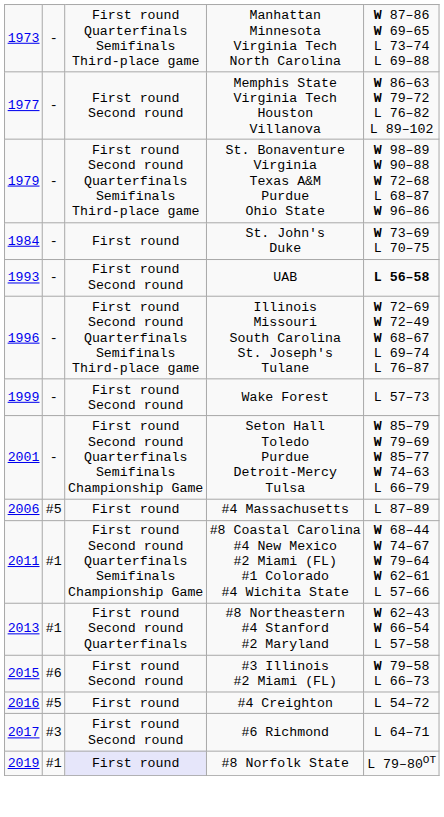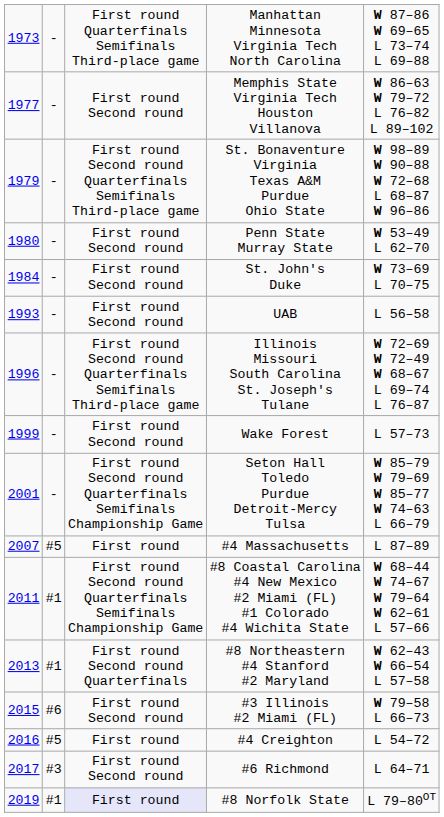 <table class="wikitable">
 <tr align="center">
 <td><a href='#'>1973</a></td>
 <td>-</td>
 <td>First round <br>Quarterfinals <br>Semifinals <br>Third-place game</td>
 <td>Manhattan <br>Minnesota <br>Virginia Tech <br>North Carolina</td>
 <td><strong>W</strong> 87–86 <br><strong>W</strong> 69–65 <br>L 73–74 <br>L 69–88</td>
 </tr>
 <tr style="text-align:center;">
 <td><a href='#'>1977</a></td>
 <td>-</td>
 <td>First round <br>Second round</td>
 <td>Memphis State <br>Virginia Tech <br>Houston <br>Villanova</td>
 <td><strong>W</strong> 86–63 <br><strong>W</strong> 79–72 <br>L 76–82 <br>L 89–102</td>
 </tr>
 <tr style="text-align:center;">
 <td><a href='#'>1979</a></td>
 <td>-</td>
 <td>First round <br>Second round <br>Quarterfinals <br>Semifinals <br>Third-place game</td>
 <td>St. Bonaventure <br>Virginia <br>Texas A&M <br>Purdue <br>Ohio State</td>
 <td><strong>W</strong> 98–89 <br><strong>W</strong> 90–88 <br><strong>W</strong> 72–68 <br>L 68–87 <br><strong>W</strong> 96–86</td>
 </tr>
 <tr style="text-align:center;">
+<td><a href='#'>1980</a></td>
+<td>-</td>
+<td>First round <br>Second round</td>
+<td>Penn State <br>Murray State</td>
+<td><strong>W</strong> 53–49 <br>L 62–70</td>
+</tr>
+<tr style="text-align:center;">
 <td><a href='#'>1984</a></td>
 <td>-</td>
-<td>First round</td>
+<td>First round <br>Second round</td>
 <td>St. John's <br>Duke</td>
 <td><strong>W</strong> 73–69 <br>L 70–75</td>
 </tr>
 <tr style="text-align:center;">
 <td><a href='#'>1993</a></td>
 <td>-</td>
 <td>First round <br>Second round</td>
 <td>UAB</td>
-<td><strong>L 56–58</strong></td>
+<td>L 56–58</td>
 </tr>
 <tr style="text-align:center;">
 <td><a href='#'>1996</a></td>
 <td>-</td>
 <td>First round <br>Second round <br>Quarterfinals <br>Semifinals <br>Third-place game</td>
 <td>Illinois <br>Missouri <br>South Carolina <br>St. Joseph's <br>Tulane</td>
 <td><strong>W</strong> 72–69 <br><strong>W</strong> 72–49 <br><strong>W</strong> 68–67 <br>L 69–74 <br>L 76–87</td>
 </tr>
 <tr style="text-align:center;">
 <td><a href='#'>1999</a></td>
 <td>-</td>
 <td>First round <br>Second round</td>
 <td>Wake Forest</td>
 <td>L 57–73</td>
 </tr>
 <tr style="text-align:center;">
 <td><a href='#'>2001</a></td>
 <td>-</td>
 <td>First round <br>Second round <br>Quarterfinals <br>Semifinals <br>Championship Game</td>
 <td>Seton Hall <br>Toledo <br>Purdue <br>Detroit-Mercy <br>Tulsa</td>
 <td><strong>W</strong> 85–79 <br><strong>W</strong> 79–69 <br><strong>W</strong> 85–77 <br><strong>W</strong> 74–63 <br>L 66–79</td>
 </tr>
 <tr style="text-align:center;">
-<td><a href='#'>2006</a></td>
+<td><a href='#'>2007</a></td>
 <td>#5</td>
 <td>First round</td>
 <td>#4 Massachusetts</td>
 <td>L 87–89</td>
 </tr>
 <tr style="text-align:center;">
 <td><a href='#'>2011</a></td>
 <td>#1</td>
 <td>First round <br>Second round <br>Quarterfinals <br>Semifinals <br>Championship Game</td>
 <td>#8 Coastal Carolina <br>#4 New Mexico <br>#2 Miami (FL) <br>#1 Colorado <br>#4 Wichita State</td>
 <td><strong>W</strong> 68–44 <br><strong>W</strong> 74–67 <br><strong>W</strong> 79–64 <br><strong>W</strong> 62–61 <br>L 57–66</td>
 </tr>
 <tr style="text-align:center;">
 <td><a href='#'>2013</a></td>
 <td>#1</td>
 <td>First round <br>Second round <br>Quarterfinals</td>
 <td>#8 Northeastern <br>#4 Stanford <br>#2 Maryland</td>
 <td><strong>W</strong> 62–43 <br><strong>W</strong> 66–54 <br>L 57–58</td>
 </tr>
 <tr style="text-align:center;">
 <td><a href='#'>2015</a></td>
 <td>#6</td>
 <td>First round <br>Second round</td>
 <td>#3 Illinois <br>#2 Miami (FL)</td>
 <td><strong>W</strong> 79–58 <br>L 66–73</td>
 </tr>
 <tr style="text-align:center;">
 <td><a href='#'>2016</a></td>
 <td>#5</td>
 <td>First round</td>
 <td>#4 Creighton</td>
 <td>L 54–72</td>
 </tr>
 <tr style="text-align:center;">
 <td><a href='#'>2017</a></td>
 <td>#3</td>
 <td>First round <br>Second round</td>
 <td>#6 Richmond</td>
 <td>L 64–71</td>
 </tr>
 <tr style="text-align:center;">
 <td><a href='#'>2019</a></td>
 <td>#1</td>
 <td style="background: lavender;">First round</td>
 <td>#8 Norfolk State</td>
 <td>L 79–80<sup>OT</sup></td>
 </tr>
 </table>
